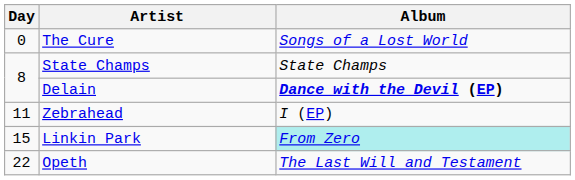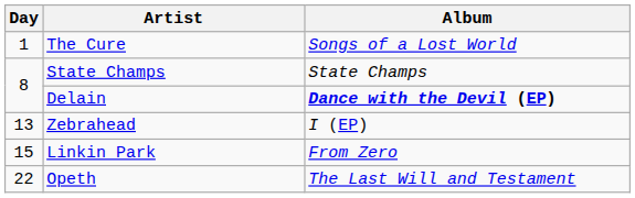 <table class="wikitable" id="table_November">
 <tr>
 <th style="width:20px;">Day</th>
 <th style="width:200px;">Artist</th>
 <th style="width:250px;">Album</th>
 </tr>
 <tr>
-<td style="text-align:center;" rowspan="1">0</td>
+<td style="text-align:center;" rowspan="1">1</td>
 <td><a href='#'>The Cure</a></td>
 <td><em><a href='#'>Songs of a Lost World</a></em></td>
 </tr>
 <tr>
 <td style="text-align:center;" rowspan="2">8</td>
 <td><a href='#'>State Champs</a></td>
 <td><em>State Champs</em></td>
 </tr>
 <tr>
 <td><a href='#'>Delain</a></td>
 <td><strong><em><a href='#'>Dance with the Devil</a></em> (<a href='#'>EP</a>)</strong></td>
 </tr>
 <tr>
-<td style="text-align:center;" rowspan="1">11</td>
+<td style="text-align:center;" rowspan="1">13</td>
 <td><a href='#'>Zebrahead</a></td>
 <td><em>I</em> (<a href='#'>EP</a>)</td>
 </tr>
 <tr>
 <td style="text-align:center;" rowspan="1">15</td>
 <td><a href='#'>Linkin Park</a></td>
-<td style="background: paleturquoise;"><em><a href='#'>From Zero</a></em></td>
+<td><em><a href='#'>From Zero</a></em></td>
 </tr>
 <tr>
 <td style="text-align:center;" rowspan="1">22</td>
 <td><a href='#'>Opeth</a></td>
 <td><em><a href='#'>The Last Will and Testament</a></em></td>
 </tr>
 </table>
